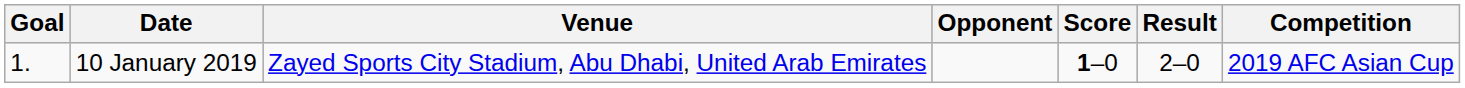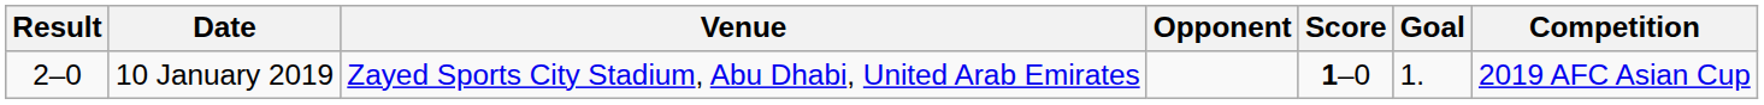 <table class="wikitable">
 <tr>
-<th>Goal</th>
+<th>Result</th>
 <th>Date</th>
 <th>Venue</th>
 <th>Opponent</th>
 <th>Score</th>
-<th>Result</th>
+<th>Goal</th>
 <th>Competition</th>
 </tr>
 <tr>
-<td>1.</td>
+<td align=center>2–0</td>
 <td>10 January 2019</td>
 <td><a href='#'>Zayed Sports City Stadium</a>, <a href='#'>Abu Dhabi</a>, <a href='#'>United Arab Emirates</a></td>
 <td></td>
 <td align=center><strong>1</strong>–0</td>
-<td align=center>2–0</td>
+<td>1.</td>
 <td><a href='#'>2019 AFC Asian Cup</a></td>
 </tr>
 </table>
